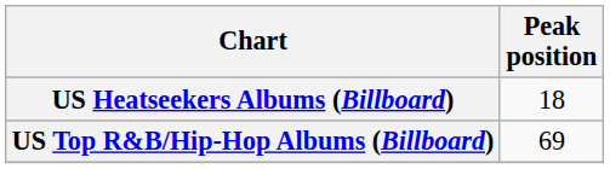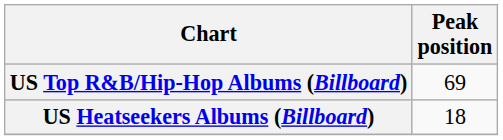 <table class="wikitable plainrowheaders sortable" style="text-align:center;" border="1">
 <tr>
 <th scope="col">Chart</th>
 <th scope="col">Peak<br>position</th>
 </tr>
 <tr>
+<th scope="row">US <a href='#'>Top R&B/Hip-Hop Albums</a> (<em><a href='#'>Billboard</a></em>)</th>
+<td>69</td>
+</tr>
+<tr>
 <th scope="row">US <a href='#'>Heatseekers Albums</a> (<em><a href='#'>Billboard</a></em>)</th>
 <td>18</td>
 </tr>
 <tr>
-<th scope="row">US <a href='#'>Top R&B/Hip-Hop Albums</a> (<em><a href='#'>Billboard</a></em>)</th>
-<td>69</td>
-</tr>
-<tr>
 </tr>
 </table>
